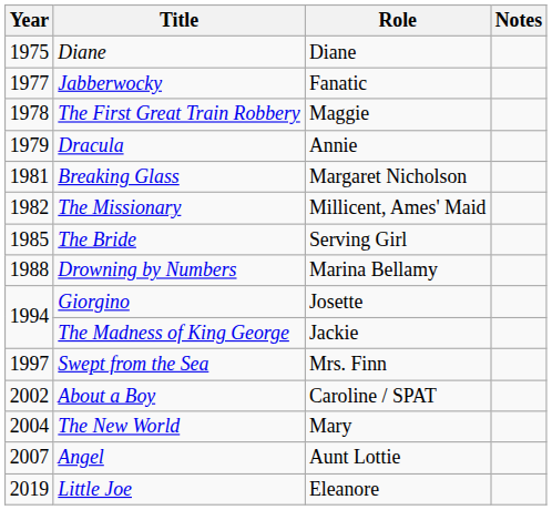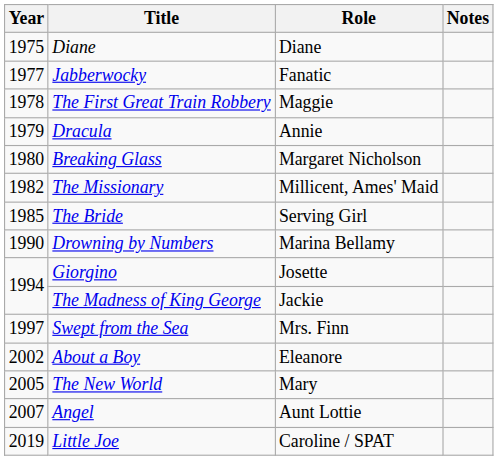 <table class="wikitable">
 <tr>
 <th>Year</th>
 <th>Title</th>
 <th>Role</th>
 <th>Notes</th>
 </tr>
 <tr>
 <td>1975</td>
 <td><em>Diane</em></td>
 <td>Diane</td>
 <td></td>
 </tr>
 <tr>
 <td>1977</td>
 <td><em><a href='#'>Jabberwocky</a></em></td>
 <td>Fanatic</td>
 <td></td>
 </tr>
 <tr>
 <td>1978</td>
 <td><em><a href='#'>The First Great Train Robbery</a></em></td>
 <td>Maggie</td>
 <td></td>
 </tr>
 <tr>
 <td>1979</td>
 <td><em><a href='#'>Dracula</a></em></td>
 <td>Annie</td>
 <td></td>
 </tr>
 <tr>
-<td>1981</td>
+<td>1980</td>
 <td><em><a href='#'>Breaking Glass</a></em></td>
 <td>Margaret Nicholson</td>
 <td></td>
 </tr>
 <tr>
 <td>1982</td>
 <td><em><a href='#'>The Missionary</a></em></td>
 <td>Millicent, Ames' Maid</td>
 <td></td>
 </tr>
 <tr>
 <td>1985</td>
 <td><em><a href='#'>The Bride</a></em></td>
 <td>Serving Girl</td>
 <td></td>
 </tr>
 <tr>
-<td>1988</td>
+<td>1990</td>
 <td><em><a href='#'>Drowning by Numbers</a></em></td>
 <td>Marina Bellamy</td>
 <td></td>
 </tr>
 <tr>
 <td rowspan=2>1994</td>
 <td><em><a href='#'>Giorgino</a></em></td>
 <td>Josette</td>
 <td></td>
 </tr>
 <tr>
 <td><em><a href='#'>The Madness of King George</a></em></td>
 <td>Jackie</td>
 <td></td>
 </tr>
 <tr>
 <td>1997</td>
 <td><em><a href='#'>Swept from the Sea</a></em></td>
 <td>Mrs. Finn</td>
 <td></td>
 </tr>
 <tr>
 <td>2002</td>
 <td><em><a href='#'>About a Boy</a></em></td>
-<td>Caroline / SPAT</td>
+<td>Eleanore</td>
 <td></td>
 </tr>
 <tr>
-<td>2004</td>
+<td>2005</td>
 <td><em><a href='#'>The New World</a></em></td>
 <td>Mary</td>
 <td></td>
 </tr>
 <tr>
 <td>2007</td>
 <td><em><a href='#'>Angel</a></em></td>
 <td>Aunt Lottie</td>
 <td></td>
 </tr>
 <tr>
 <td>2019</td>
 <td><em><a href='#'>Little Joe</a></em></td>
-<td>Eleanore</td>
+<td>Caroline / SPAT</td>
 <td></td>
 </tr>
 </table>
